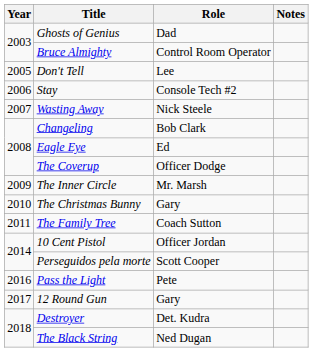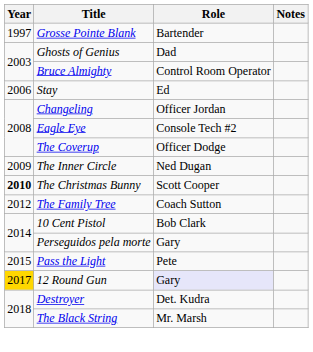 <table class="wikitable">
 <tr>
 <th>Year</th>
 <th>Title</th>
 <th>Role</th>
 <th>Notes</th>
+</tr>
+<tr>
+<td>1997</td>
+<td><em><a href='#'>Grosse Pointe Blank</a></em></td>
+<td>Bartender</td>
+<td></td>
 </tr>
 <tr>
 <td rowspan="2">2003</td>
 <td><em>Ghosts of Genius</em></td>
 <td>Dad</td>
 <td></td>
 </tr>
 <tr>
 <td><em><a href='#'>Bruce Almighty</a></em></td>
 <td>Control Room Operator</td>
 <td></td>
 </tr>
 <tr>
-<td>2005</td>
-<td><em>Don't Tell</em></td>
-<td>Lee</td>
-<td></td>
-</tr>
-<tr>
 <td>2006</td>
 <td><em>Stay</em></td>
-<td>Console Tech #2</td>
-<td></td>
-</tr>
-<tr>
-<td>2007</td>
-<td><em><a href='#'>Wasting Away</a></em></td>
-<td>Nick Steele</td>
+<td>Ed</td>
 <td></td>
 </tr>
 <tr>
 <td rowspan="3">2008</td>
 <td><em><a href='#'>Changeling</a></em></td>
-<td>Bob Clark</td>
+<td>Officer Jordan</td>
 <td></td>
 </tr>
 <tr>
 <td><em><a href='#'>Eagle Eye</a></em></td>
-<td>Ed</td>
+<td>Console Tech #2</td>
 <td></td>
 </tr>
 <tr>
 <td><em><a href='#'>The Coverup</a></em></td>
 <td>Officer Dodge</td>
 <td></td>
 </tr>
 <tr>
 <td>2009</td>
 <td><em>The Inner Circle</em></td>
-<td>Mr. Marsh</td>
+<td>Ned Dugan</td>
 <td></td>
 </tr>
 <tr>
-<td>2010</td>
+<td><strong>2010</strong></td>
 <td><em>The Christmas Bunny</em></td>
-<td>Gary</td>
+<td>Scott Cooper</td>
 <td></td>
 </tr>
 <tr>
-<td>2011</td>
+<td>2012</td>
 <td><em><a href='#'>The Family Tree</a></em></td>
 <td>Coach Sutton</td>
 <td></td>
 </tr>
 <tr>
 <td rowspan="2">2014</td>
 <td><em>10 Cent Pistol</em></td>
-<td>Officer Jordan</td>
+<td>Bob Clark</td>
 <td></td>
 </tr>
 <tr>
 <td><em>Perseguidos pela morte</em></td>
-<td>Scott Cooper</td>
+<td>Gary</td>
 <td></td>
 </tr>
 <tr>
-<td>2016</td>
+<td>2015</td>
 <td><em><a href='#'>Pass the Light</a></em></td>
 <td>Pete</td>
 <td></td>
 </tr>
 <tr>
-<td>2017</td>
+<td style="background: gold;">2017</td>
 <td><em>12 Round Gun</em></td>
-<td>Gary</td>
+<td style="background: lavender;">Gary</td>
 <td></td>
 </tr>
 <tr>
 <td rowspan="2">2018</td>
 <td><em><a href='#'>Destroyer</a></em></td>
 <td>Det. Kudra</td>
 <td></td>
 </tr>
 <tr>
 <td><em><a href='#'>The Black String</a></em></td>
-<td>Ned Dugan</td>
+<td>Mr. Marsh</td>
 <td></td>
 </tr>
 </table>
